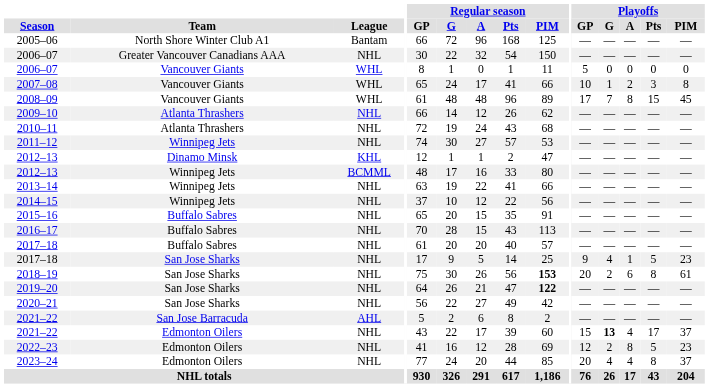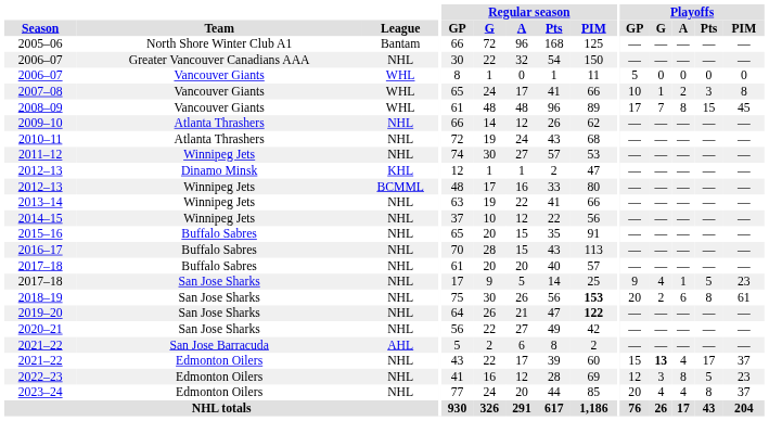 <table border="0" cellpadding="1" cellspacing="0" style="text-align:center; width:60em;">
 <tr bgcolor="#e0e0e0">
 <th colspan="3" bgcolor="#ffffff"></th>
 <th rowspan="99" bgcolor="#ffffff"></th>
 <th colspan="5"><a href='#'>Regular season</a></th>
 <th rowspan="99" bgcolor="#ffffff"></th>
 <th colspan="5"><a href='#'>Playoffs</a></th>
 </tr>
 <tr bgcolor="#e0e0e0">
 <th><a href='#'>Season</a></th>
 <th>Team</th>
 <th>League</th>
 <th>GP</th>
 <th><a href='#'>G</a></th>
 <th><a href='#'>A</a></th>
 <th><a href='#'>Pts</a></th>
 <th><a href='#'>PIM</a></th>
 <th>GP</th>
 <th>G</th>
 <th>A</th>
 <th>Pts</th>
 <th>PIM</th>
 </tr>
 <tr>
 <td>2005–06</td>
 <td>North Shore Winter Club A1</td>
 <td>Bantam</td>
 <td>66</td>
 <td>72</td>
 <td>96</td>
 <td>168</td>
 <td>125</td>
 <td>—</td>
 <td>—</td>
 <td>—</td>
 <td>—</td>
 <td>—</td>
 </tr>
 <tr bgcolor="#f0f0f0">
 <td>2006–07</td>
 <td>Greater Vancouver Canadians AAA</td>
 <td>NHL</td>
 <td>30</td>
 <td>22</td>
 <td>32</td>
 <td>54</td>
 <td>150</td>
 <td>—</td>
 <td>—</td>
 <td>—</td>
 <td>—</td>
 <td>—</td>
 </tr>
 <tr>
 <td><a href='#'>2006–07</a></td>
 <td><a href='#'>Vancouver Giants</a></td>
 <td><a href='#'>WHL</a></td>
 <td>8</td>
 <td>1</td>
 <td>0</td>
 <td>1</td>
 <td>11</td>
 <td>5</td>
 <td>0</td>
 <td>0</td>
 <td>0</td>
 <td>0</td>
 </tr>
 <tr bgcolor="#f0f0f0">
 <td><a href='#'>2007–08</a></td>
 <td>Vancouver Giants</td>
 <td>WHL</td>
 <td>65</td>
 <td>24</td>
 <td>17</td>
 <td>41</td>
 <td>66</td>
 <td>10</td>
 <td>1</td>
 <td>2</td>
 <td>3</td>
 <td>8</td>
 </tr>
 <tr>
 <td><a href='#'>2008–09</a></td>
 <td>Vancouver Giants</td>
 <td>WHL</td>
 <td>61</td>
 <td>48</td>
 <td>48</td>
 <td>96</td>
 <td>89</td>
 <td>17</td>
 <td>7</td>
 <td>8</td>
 <td>15</td>
 <td>45</td>
 </tr>
 <tr bgcolor="#f0f0f0">
 <td><a href='#'>2009–10</a></td>
 <td><a href='#'>Atlanta Thrashers</a></td>
 <td><a href='#'>NHL</a></td>
 <td>66</td>
 <td>14</td>
 <td>12</td>
 <td>26</td>
 <td>62</td>
 <td>—</td>
 <td>—</td>
 <td>—</td>
 <td>—</td>
 <td>—</td>
 </tr>
 <tr>
 <td><a href='#'>2010–11</a></td>
 <td>Atlanta Thrashers</td>
 <td>NHL</td>
 <td>72</td>
 <td>19</td>
 <td>24</td>
 <td>43</td>
 <td>68</td>
 <td>—</td>
 <td>—</td>
 <td>—</td>
 <td>—</td>
 <td>—</td>
 </tr>
 <tr bgcolor="#f0f0f0">
 <td><a href='#'>2011–12</a></td>
 <td><a href='#'>Winnipeg Jets</a></td>
 <td>NHL</td>
 <td>74</td>
 <td>30</td>
 <td>27</td>
 <td>57</td>
 <td>53</td>
 <td>—</td>
 <td>—</td>
 <td>—</td>
 <td>—</td>
 <td>—</td>
 </tr>
 <tr>
 <td><a href='#'>2012–13</a></td>
 <td><a href='#'>Dinamo Minsk</a></td>
 <td><a href='#'>KHL</a></td>
 <td>12</td>
 <td>1</td>
 <td>1</td>
 <td>2</td>
 <td>47</td>
 <td>—</td>
 <td>—</td>
 <td>—</td>
 <td>—</td>
 <td>—</td>
 </tr>
 <tr bgcolor="#f0f0f0">
 <td><a href='#'>2012–13</a></td>
 <td>Winnipeg Jets</td>
 <td><a href='#'>BCMML</a></td>
 <td>48</td>
 <td>17</td>
 <td>16</td>
 <td>33</td>
 <td>80</td>
 <td>—</td>
 <td>—</td>
 <td>—</td>
 <td>—</td>
 <td>—</td>
 </tr>
 <tr>
 <td><a href='#'>2013–14</a></td>
 <td>Winnipeg Jets</td>
 <td>NHL</td>
 <td>63</td>
 <td>19</td>
 <td>22</td>
 <td>41</td>
 <td>66</td>
 <td>—</td>
 <td>—</td>
 <td>—</td>
 <td>—</td>
 <td>—</td>
 </tr>
 <tr bgcolor="#f0f0f0">
 <td><a href='#'>2014–15</a></td>
 <td>Winnipeg Jets</td>
 <td>NHL</td>
 <td>37</td>
 <td>10</td>
 <td>12</td>
 <td>22</td>
 <td>56</td>
 <td>—</td>
 <td>—</td>
 <td>—</td>
 <td>—</td>
 <td>—</td>
 </tr>
 <tr>
 <td><a href='#'>2015–16</a></td>
 <td><a href='#'>Buffalo Sabres</a></td>
 <td>NHL</td>
 <td>65</td>
 <td>20</td>
 <td>15</td>
 <td>35</td>
 <td>91</td>
 <td>—</td>
 <td>—</td>
 <td>—</td>
 <td>—</td>
 <td>—</td>
 </tr>
 <tr bgcolor="#f0f0f0">
 <td><a href='#'>2016–17</a></td>
 <td>Buffalo Sabres</td>
 <td>NHL</td>
 <td>70</td>
 <td>28</td>
 <td>15</td>
 <td>43</td>
 <td>113</td>
 <td>—</td>
 <td>—</td>
 <td>—</td>
 <td>—</td>
 <td>—</td>
 </tr>
 <tr>
 <td><a href='#'>2017–18</a></td>
 <td>Buffalo Sabres</td>
 <td>NHL</td>
 <td>61</td>
 <td>20</td>
 <td>20</td>
 <td>40</td>
 <td>57</td>
 <td>—</td>
 <td>—</td>
 <td>—</td>
 <td>—</td>
 <td>—</td>
 </tr>
 <tr bgcolor="#f0f0f0">
 <td>2017–18</td>
 <td><a href='#'>San Jose Sharks</a></td>
 <td>NHL</td>
 <td>17</td>
 <td>9</td>
 <td>5</td>
 <td>14</td>
 <td>25</td>
 <td>9</td>
 <td>4</td>
 <td>1</td>
 <td>5</td>
 <td>23</td>
 </tr>
 <tr>
 <td><a href='#'>2018–19</a></td>
 <td>San Jose Sharks</td>
 <td>NHL</td>
 <td>75</td>
 <td>30</td>
 <td>26</td>
 <td>56</td>
 <td><strong>153</strong></td>
 <td>20</td>
 <td>2</td>
 <td>6</td>
 <td>8</td>
 <td>61</td>
 </tr>
 <tr bgcolor="#f0f0f0">
 <td><a href='#'>2019–20</a></td>
 <td>San Jose Sharks</td>
 <td>NHL</td>
 <td>64</td>
 <td>26</td>
 <td>21</td>
 <td>47</td>
 <td><strong>122</strong></td>
 <td>—</td>
 <td>—</td>
 <td>—</td>
 <td>—</td>
 <td>—</td>
 </tr>
 <tr>
 <td><a href='#'>2020–21</a></td>
 <td>San Jose Sharks</td>
 <td>NHL</td>
 <td>56</td>
 <td>22</td>
 <td>27</td>
 <td>49</td>
 <td>42</td>
 <td>—</td>
 <td>—</td>
 <td>—</td>
 <td>—</td>
 <td>—</td>
 </tr>
 <tr bgcolor="#f0f0f0">
 <td><a href='#'>2021–22</a></td>
 <td><a href='#'>San Jose Barracuda</a></td>
 <td><a href='#'>AHL</a></td>
 <td>5</td>
 <td>2</td>
 <td>6</td>
 <td>8</td>
 <td>2</td>
 <td>—</td>
 <td>—</td>
 <td>—</td>
 <td>—</td>
 <td>—</td>
 </tr>
 <tr>
 <td><a href='#'>2021–22</a></td>
 <td><a href='#'>Edmonton Oilers</a></td>
 <td>NHL</td>
 <td>43</td>
 <td>22</td>
 <td>17</td>
 <td>39</td>
 <td>60</td>
 <td>15</td>
 <td><strong>13</strong></td>
 <td>4</td>
 <td>17</td>
 <td>37</td>
 </tr>
 <tr bgcolor="#f0f0f0">
 <td><a href='#'>2022–23</a></td>
 <td>Edmonton Oilers</td>
 <td>NHL</td>
 <td>41</td>
 <td>16</td>
 <td>12</td>
 <td>28</td>
 <td>69</td>
 <td>12</td>
-<td>2</td>
+<td>3</td>
 <td>8</td>
 <td>5</td>
 <td>23</td>
 </tr>
 <tr>
 <td><a href='#'>2023–24</a></td>
 <td>Edmonton Oilers</td>
 <td>NHL</td>
 <td>77</td>
 <td>24</td>
 <td>20</td>
 <td>44</td>
 <td>85</td>
 <td>20</td>
 <td>4</td>
 <td>4</td>
 <td>8</td>
 <td>37</td>
 </tr>
 <tr bgcolor="#e0e0e0">
 <th colspan="3">NHL totals</th>
 <th>930</th>
 <th>326</th>
 <th>291</th>
 <th>617</th>
 <th>1,186</th>
 <th>76</th>
 <th>26</th>
 <th>17</th>
 <th>43</th>
 <th>204</th>
 </tr>
 </table>
